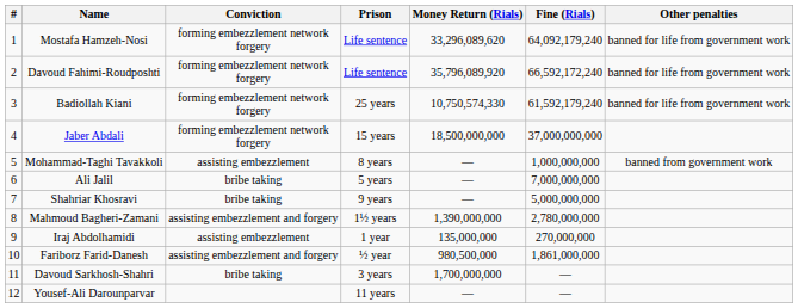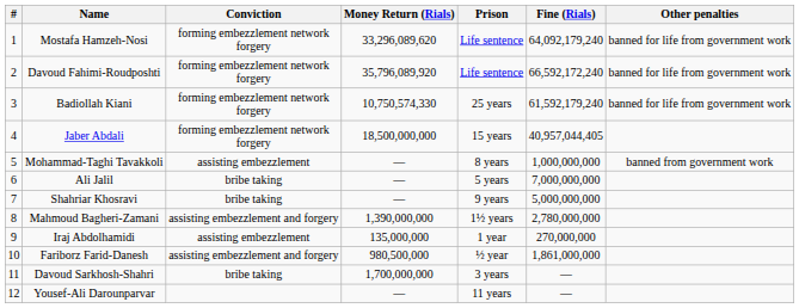 <table class="wikitable sortable" style="text-align: center;">
 <tr>
 <th>#</th>
 <th>Name</th>
 <th>Conviction</th>
+<th>Money Return (<a href='#'>Rials</a>)</th>
 <th>Prison</th>
-<th>Money Return (<a href='#'>Rials</a>)</th>
 <th>Fine (<a href='#'>Rials</a>)</th>
 <th>Other penalties</th>
 </tr>
 <tr>
 <td>1</td>
 <td>Mostafa Hamzeh-Nosi</td>
 <td>forming embezzlement network<br>forgery</td>
+<td>33,296,089,620</td>
 <td><a href='#'>Life sentence</a></td>
-<td>33,296,089,620</td>
 <td>64,092,179,240</td>
 <td>banned for life from government work</td>
 </tr>
 <tr>
 <td>2</td>
 <td>Davoud Fahimi-Roudposhti</td>
 <td>forming embezzlement network<br>forgery</td>
+<td>35,796,089,920</td>
 <td><a href='#'>Life sentence</a></td>
-<td>35,796,089,920</td>
 <td>66,592,172,240</td>
 <td>banned for life from government work</td>
 </tr>
 <tr>
 <td>3</td>
 <td>Badiollah Kiani</td>
 <td>forming embezzlement network<br>forgery</td>
+<td>10,750,574,330</td>
 <td>25 years</td>
-<td>10,750,574,330</td>
 <td>61,592,179,240</td>
 <td>banned for life from government work</td>
 </tr>
 <tr>
 <td>4</td>
 <td><a href='#'>Jaber Abdali</a></td>
 <td>forming embezzlement network<br>forgery</td>
+<td>18,500,000,000</td>
 <td>15 years</td>
-<td>18,500,000,000</td>
-<td>37,000,000,000</td>
+<td>40,957,044,405</td>
 <td></td>
 </tr>
 <tr>
 <td>5</td>
 <td>Mohammad-Taghi Tavakkoli</td>
 <td>assisting embezzlement</td>
+<td>—</td>
 <td>8 years</td>
-<td>—</td>
 <td>1,000,000,000</td>
 <td>banned from government work</td>
 </tr>
 <tr>
 <td>6</td>
 <td>Ali Jalil</td>
 <td>bribe taking</td>
+<td>—</td>
 <td>5 years</td>
-<td>—</td>
 <td>7,000,000,000</td>
 <td></td>
 </tr>
 <tr>
 <td>7</td>
 <td>Shahriar Khosravi</td>
 <td>bribe taking</td>
+<td>—</td>
 <td>9 years</td>
-<td>—</td>
 <td>5,000,000,000</td>
 <td></td>
 </tr>
 <tr>
 <td>8</td>
 <td>Mahmoud Bagheri-Zamani</td>
 <td>assisting embezzlement and forgery</td>
+<td>1,390,000,000</td>
 <td>1½ years</td>
-<td>1,390,000,000</td>
 <td>2,780,000,000</td>
 <td></td>
 </tr>
 <tr>
 <td>9</td>
 <td>Iraj Abdolhamidi</td>
 <td>assisting embezzlement</td>
+<td>135,000,000</td>
 <td>1 year</td>
-<td>135,000,000</td>
 <td>270,000,000</td>
 <td></td>
 </tr>
 <tr>
 <td>10</td>
 <td>Fariborz Farid-Danesh</td>
 <td>assisting embezzlement and forgery</td>
+<td>980,500,000</td>
 <td>½ year</td>
-<td>980,500,000</td>
 <td>1,861,000,000</td>
 <td></td>
 </tr>
 <tr>
 <td>11</td>
 <td>Davoud Sarkhosh-Shahri</td>
 <td>bribe taking</td>
+<td>1,700,000,000</td>
 <td>3 years</td>
-<td>1,700,000,000</td>
 <td>—</td>
 <td></td>
 </tr>
 <tr>
 <td>12</td>
 <td>Yousef-Ali Darounparvar</td>
 <td></td>
+<td>—</td>
 <td>11 years</td>
-<td>—</td>
 <td>—</td>
 <td></td>
 </tr>
 </table>
